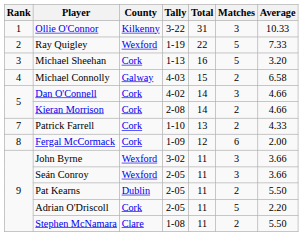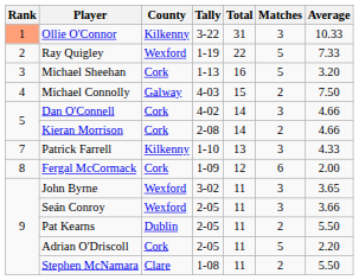 <table class="wikitable">
 <tr>
 <th>Rank</th>
 <th>Player</th>
 <th>County</th>
 <th>Tally</th>
 <th>Total</th>
 <th>Matches</th>
 <th>Average</th>
 </tr>
 <tr>
-<td rowspan=1 align=center>1</td>
+<td rowspan=1 align=center style="background: lightsalmon;">1</td>
 <td><a href='#'>Ollie O'Connor</a></td>
 <td><a href='#'>Kilkenny</a></td>
 <td align=center>3-22</td>
 <td align=center>31</td>
 <td align=center>3</td>
 <td align=center>10.33</td>
 </tr>
 <tr>
 <td rowspan=1 align=center>2</td>
 <td>Ray Quigley</td>
 <td><a href='#'>Wexford</a></td>
 <td align=center>1-19</td>
 <td align=center>22</td>
 <td align=center>5</td>
 <td align=center>7.33</td>
 </tr>
 <tr>
 <td rowspan=1 align=center>3</td>
 <td>Michael Sheehan</td>
 <td><a href='#'>Cork</a></td>
 <td align=center>1-13</td>
 <td align=center>16</td>
 <td align=center>5</td>
 <td align=center>3.20</td>
 </tr>
 <tr>
 <td rowspan=1 align=center>4</td>
 <td>Michael Connolly</td>
 <td><a href='#'>Galway</a></td>
 <td align=center>4-03</td>
 <td align=center>15</td>
 <td align=center>2</td>
-<td align=center>6.58</td>
+<td align=center>7.50</td>
 </tr>
 <tr>
 <td rowspan=2 align=center>5</td>
 <td><a href='#'>Dan O'Connell</a></td>
 <td><a href='#'>Cork</a></td>
 <td align=center>4-02</td>
 <td align=center>14</td>
 <td align=center>3</td>
 <td align=center>4.66</td>
 </tr>
 <tr>
 <td><a href='#'>Kieran Morrison</a></td>
 <td><a href='#'>Cork</a></td>
 <td align=center>2-08</td>
 <td align=center>14</td>
 <td align=center>2</td>
 <td align=center>4.66</td>
 </tr>
 <tr>
 <td rowspan=1 align=center>7</td>
 <td>Patrick Farrell</td>
-<td><a href='#'>Cork</a></td>
+<td><a href='#'>Kilkenny</a></td>
 <td align=center>1-10</td>
 <td align=center>13</td>
-<td align=center>2</td>
+<td align=center>3</td>
 <td align=center>4.33</td>
 </tr>
 <tr>
 <td rowspan=1 align=center>8</td>
 <td><a href='#'>Fergal McCormack</a></td>
 <td><a href='#'>Cork</a></td>
 <td align=center>1-09</td>
 <td align=center>12</td>
 <td align=center>6</td>
 <td align=center>2.00</td>
 </tr>
 <tr>
 <td rowspan=5 align=center>9</td>
 <td>John Byrne</td>
 <td><a href='#'>Wexford</a></td>
 <td align=center>3-02</td>
 <td align=center>11</td>
 <td align=center>3</td>
-<td align=center>3.66</td>
+<td align=center>3.65</td>
 </tr>
 <tr>
 <td>Seán Conroy</td>
 <td><a href='#'>Wexford</a></td>
 <td align=center>2-05</td>
 <td align=center>11</td>
 <td align=center>3</td>
 <td align=center>3.66</td>
 </tr>
 <tr>
 <td>Pat Kearns</td>
 <td><a href='#'>Dublin</a></td>
 <td align=center>2-05</td>
 <td align=center>11</td>
 <td align=center>2</td>
 <td align=center>5.50</td>
 </tr>
 <tr>
 <td>Adrian O'Driscoll</td>
 <td><a href='#'>Cork</a></td>
 <td align=center>2-05</td>
 <td align=center>11</td>
 <td align=center>5</td>
 <td align=center>2.20</td>
 </tr>
 <tr>
 <td><a href='#'>Stephen McNamara</a></td>
 <td><a href='#'>Clare</a></td>
 <td align=center>1-08</td>
 <td align=center>11</td>
 <td align=center>2</td>
 <td align=center>5.50</td>
 </tr>
 </table>
